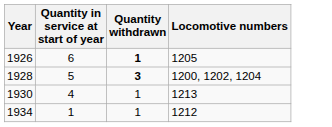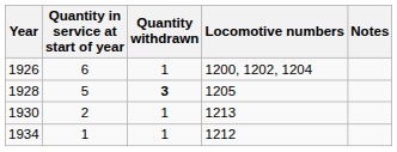 <table class="wikitable collapsible collapsed" style=text-align:center>
 <tr>
 <th>Year</th>
 <th>Quantity in<br>service at<br>start of year</th>
 <th>Quantity<br>withdrawn</th>
 <th>Locomotive numbers</th>
+<th>Notes</th>
 </tr>
 <tr>
 <td>1926</td>
 <td>6</td>
-<td><strong>1</strong></td>
-<td align=left>1205</td>
+<td>1</td>
+<td align=left>1200, 1202, 1204</td>
+<td align=left></td>
 </tr>
 <tr>
 <td>1928</td>
 <td>5</td>
 <td><strong>3</strong></td>
-<td align=left>1200, 1202, 1204</td>
+<td align=left>1205</td>
+<td align=left></td>
 </tr>
 <tr>
 <td>1930</td>
-<td>4</td>
+<td>2</td>
 <td>1</td>
 <td align=left>1213</td>
+<td align=left></td>
 </tr>
 <tr>
 <td>1934</td>
 <td>1</td>
 <td>1</td>
 <td align=left>1212</td>
+<td align=left></td>
 </tr>
 </table>
